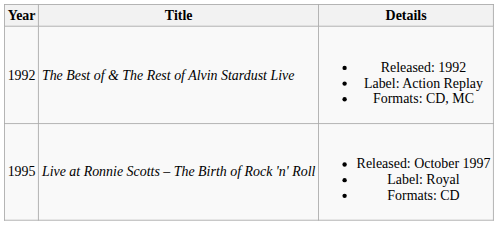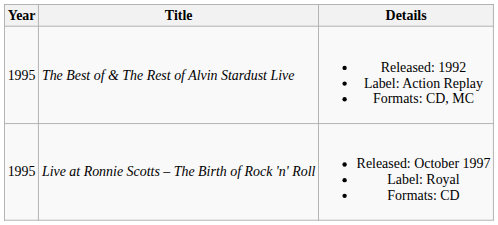 <table class="wikitable" style="text-align:center">
 <tr>
 <th>Year</th>
 <th>Title</th>
 <th>Details</th>
 </tr>
 <tr>
-<td>1992</td>
+<td>1995</td>
 <td align="left"><em>The Best of & The Rest of Alvin Stardust Live</em></td>
 <td><br><ul><li>Released: 1992</li><li>Label: Action Replay</li><li>Formats: CD, MC</li></ul></td>
 </tr>
 <tr>
 <td>1995</td>
 <td align="left"><em>Live at Ronnie Scotts – The Birth of Rock 'n' Roll</em></td>
 <td><br><ul><li>Released: October 1997</li><li>Label: Royal</li><li>Formats: CD</li></ul></td>
 </tr>
 </table>
